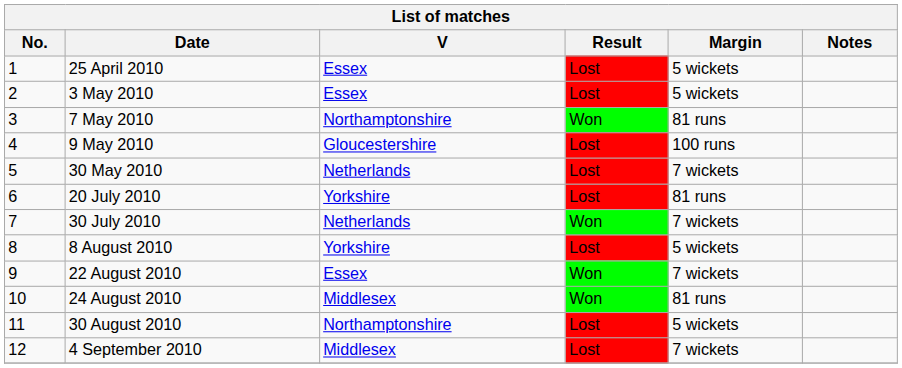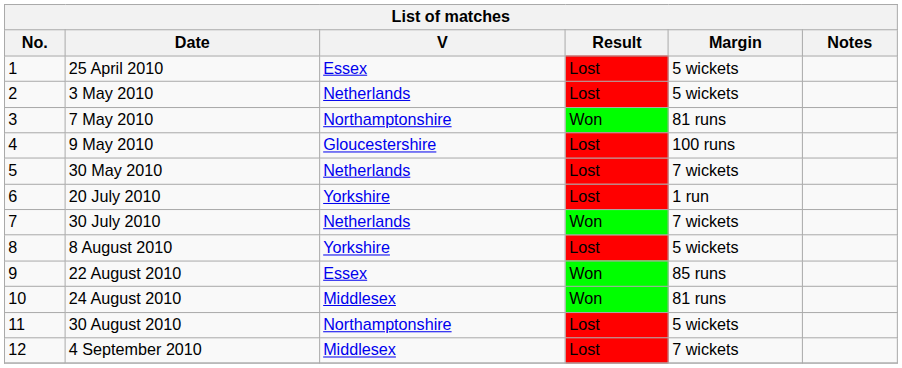 <table class="wikitable" width="70%">
 <tr>
 <th bgcolor="#efefef" colspan=6>List of  matches</th>
 </tr>
 <tr bgcolor="#efefef">
 <th>No.</th>
 <th>Date</th>
 <th>V</th>
 <th>Result</th>
 <th>Margin</th>
 <th>Notes</th>
 </tr>
 <tr>
 <td>1</td>
 <td>25 April 2010</td>
 <td><a href='#'>Essex</a>  <br> </td>
 <td bgcolor="#FF0000">Lost</td>
 <td>5 wickets</td>
 <td></td>
 </tr>
 <tr>
 <td>2</td>
 <td>3 May 2010</td>
-<td><a href='#'>Essex</a>  <br> </td>
+<td><a href='#'>Netherlands</a> <br> </td>
 <td bgcolor="#FF0000">Lost</td>
 <td>5 wickets</td>
 <td></td>
 </tr>
 <tr>
 <td>3</td>
 <td>7 May 2010</td>
 <td><a href='#'>Northamptonshire</a> <br> </td>
 <td bgcolor="#00FF00">Won</td>
 <td>81 runs</td>
 <td></td>
 </tr>
 <tr>
 <td>4</td>
 <td>9 May 2010</td>
 <td><a href='#'>Gloucestershire</a> <br> </td>
 <td bgcolor="#FF0000">Lost</td>
 <td>100 runs</td>
 <td></td>
 </tr>
 <tr>
 <td>5</td>
 <td>30 May 2010</td>
 <td><a href='#'>Netherlands</a> <br> </td>
 <td bgcolor="#FF0000">Lost</td>
 <td>7 wickets</td>
 <td></td>
 </tr>
 <tr>
 <td>6</td>
 <td>20 July 2010</td>
 <td><a href='#'>Yorkshire</a><br> </td>
 <td bgcolor="#FF0000">Lost</td>
-<td>81 runs</td>
+<td>1 run</td>
 <td></td>
 </tr>
 <tr>
 <td>7</td>
 <td>30 July 2010</td>
 <td><a href='#'>Netherlands</a> <br> </td>
 <td bgcolor="#00FF00">Won</td>
 <td>7 wickets</td>
 <td></td>
 </tr>
 <tr>
 <td>8</td>
 <td>8 August 2010</td>
 <td><a href='#'>Yorkshire</a><br> </td>
 <td bgcolor="#FF0000">Lost</td>
 <td>5 wickets</td>
 <td></td>
 </tr>
 <tr>
 <td>9</td>
 <td>22 August 2010</td>
 <td><a href='#'>Essex</a>  <br> </td>
 <td bgcolor="#00FF00">Won</td>
-<td>7 wickets</td>
+<td>85 runs</td>
 <td></td>
 </tr>
 <tr>
 <td>10</td>
 <td>24 August 2010</td>
 <td><a href='#'>Middlesex</a>   <br></td>
 <td bgcolor="#00FF00">Won</td>
 <td>81 runs</td>
 <td></td>
 </tr>
 <tr>
 <td>11</td>
 <td>30 August 2010</td>
 <td><a href='#'>Northamptonshire</a> <br> </td>
 <td bgcolor="#FF0000">Lost</td>
 <td>5 wickets</td>
 <td></td>
 </tr>
 <tr>
 <td>12</td>
 <td>4 September 2010</td>
 <td><a href='#'>Middlesex</a>   <br> </td>
 <td bgcolor="#FF0000">Lost</td>
 <td>7 wickets</td>
 <td></td>
 </tr>
 <tr>
 </tr>
 </table>
